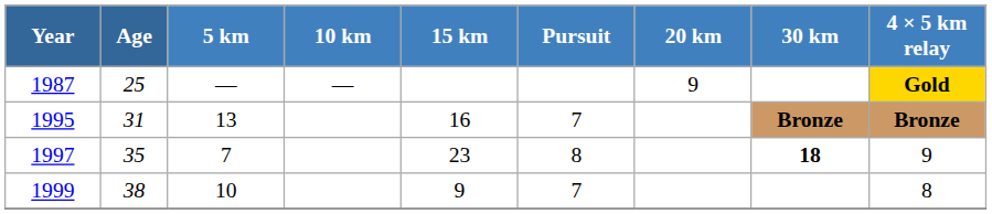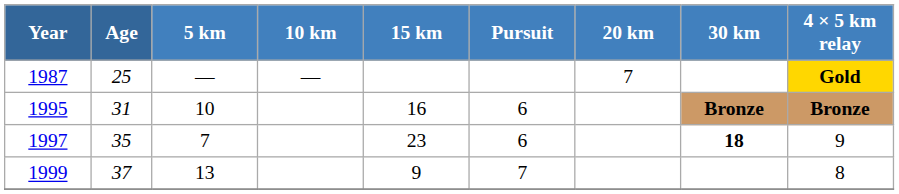 <table class="wikitable" style="font-size:95%; text-align:center; border:grey solid 1px; border-collapse:collapse; background:#ffffff;">
 <tr>
 <th style="background-color:#369; color:white; width:60px;"> Year </th>
 <th style="background-color:#369; color:white; width:40px;"> Age </th>
 <th style="background-color:#4180be; color:white; width:75px;"> 5 km </th>
 <th style="background-color:#4180be; color:white; width:75px;"> 10 km </th>
 <th style="background-color:#4180be; color:white; width:75px;"> 15 km </th>
 <th style="background-color:#4180be; color:white; width:75px;"> Pursuit </th>
 <th style="background-color:#4180be; color:white; width:75px;"> 20 km </th>
 <th style="background-color:#4180be; color:white; width:75px;"> 30 km </th>
 <th style="background-color:#4180be; color:white; width:75px;"> 4 × 5 km <br> relay </th>
 </tr>
 <tr>
 <td><a href='#'>1987</a></td>
 <td><em>25</em></td>
 <td>—</td>
 <td>—</td>
 <td></td>
 <td></td>
-<td>9</td>
+<td>7</td>
 <td></td>
 <td style="background:gold;"><strong>Gold</strong></td>
 </tr>
 <tr>
 <td><a href='#'>1995</a></td>
 <td><em>31</em></td>
-<td>13</td>
+<td>10</td>
 <td></td>
 <td>16</td>
-<td>7</td>
+<td>6</td>
 <td></td>
 <td bgcolor="cc9966"><strong>Bronze</strong></td>
 <td bgcolor="cc9966"><strong>Bronze</strong></td>
 </tr>
 <tr>
 <td><a href='#'>1997</a></td>
 <td><em>35</em></td>
 <td>7</td>
 <td></td>
 <td>23</td>
-<td>8</td>
+<td>6</td>
 <td></td>
 <td><strong>18</strong></td>
 <td>9</td>
 </tr>
 <tr>
 <td><a href='#'>1999</a></td>
-<td><em>38</em></td>
-<td>10</td>
+<td><em>37</em></td>
+<td>13</td>
 <td></td>
 <td>9</td>
 <td>7</td>
 <td></td>
 <td></td>
 <td>8</td>
 </tr>
 <tr>
 </tr>
 </table>
